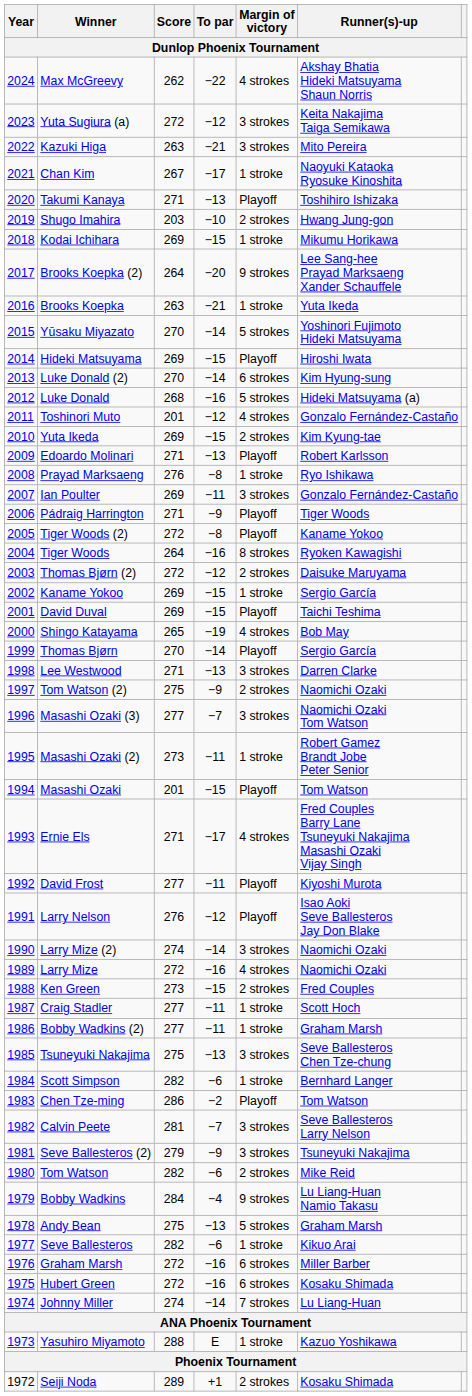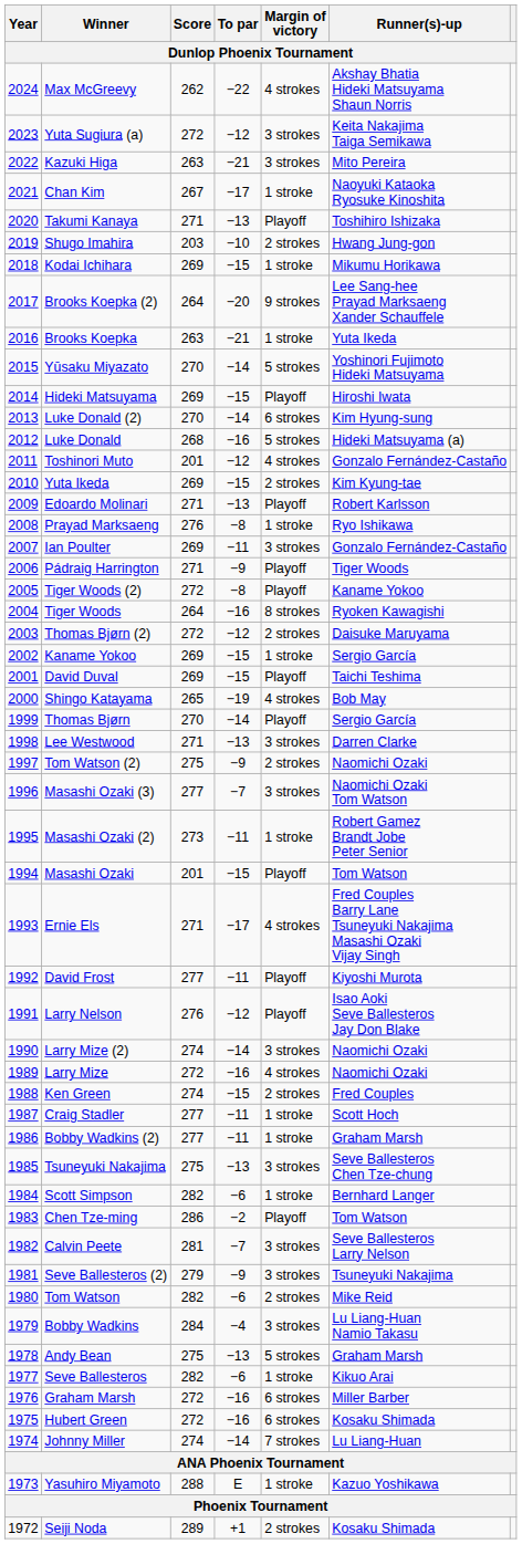 <table class=wikitable style="font-size:95%">
 <tr>
 <th>Year</th>
 <th>Winner</th>
 <th>Score</th>
 <th>To par</th>
 <th>Margin of<br>victory</th>
 <th>Runner(s)-up</th>
 <th></th>
 </tr>
 <tr>
 <th colspan=7>Dunlop Phoenix Tournament</th>
 </tr>
 <tr>
 <td><a href='#'>2024</a></td>
 <td> <a href='#'>Max McGreevy</a></td>
 <td align=center>262</td>
 <td align=center>−22</td>
 <td>4 strokes</td>
 <td> <a href='#'>Akshay Bhatia</a><br> <a href='#'>Hideki Matsuyama</a><br> <a href='#'>Shaun Norris</a></td>
 <td></td>
 </tr>
 <tr>
 <td><a href='#'>2023</a></td>
 <td> <a href='#'>Yuta Sugiura</a> (a)</td>
 <td align=center>272</td>
 <td align=center>−12</td>
 <td>3 strokes</td>
 <td> <a href='#'>Keita Nakajima</a><br> <a href='#'>Taiga Semikawa</a></td>
 <td></td>
 </tr>
 <tr>
 <td><a href='#'>2022</a></td>
 <td> <a href='#'>Kazuki Higa</a></td>
 <td align=center>263</td>
 <td align=center>−21</td>
 <td>3 strokes</td>
 <td> <a href='#'>Mito Pereira</a></td>
 <td></td>
 </tr>
 <tr>
 <td><a href='#'>2021</a></td>
 <td> <a href='#'>Chan Kim</a></td>
 <td align=center>267</td>
 <td align=center>−17</td>
 <td>1 stroke</td>
 <td> <a href='#'>Naoyuki Kataoka</a><br> <a href='#'>Ryosuke Kinoshita</a></td>
 <td></td>
 </tr>
 <tr>
 <td><a href='#'>2020</a></td>
 <td> <a href='#'>Takumi Kanaya</a></td>
 <td align=center>271</td>
 <td align=center>−13</td>
 <td>Playoff</td>
 <td> <a href='#'>Toshihiro Ishizaka</a></td>
 <td></td>
 </tr>
 <tr>
 <td><a href='#'>2019</a></td>
 <td> <a href='#'>Shugo Imahira</a></td>
 <td align=center>203</td>
 <td align=center>−10</td>
 <td>2 strokes</td>
 <td> <a href='#'>Hwang Jung-gon</a></td>
 <td></td>
 </tr>
 <tr>
 <td><a href='#'>2018</a></td>
 <td> <a href='#'>Kodai Ichihara</a></td>
 <td align=center>269</td>
 <td align=center>−15</td>
 <td>1 stroke</td>
 <td> <a href='#'>Mikumu Horikawa</a></td>
 <td></td>
 </tr>
 <tr>
 <td><a href='#'>2017</a></td>
 <td> <a href='#'>Brooks Koepka</a> (2)</td>
 <td align=center>264</td>
 <td align=center>−20</td>
 <td>9 strokes</td>
 <td> <a href='#'>Lee Sang-hee</a><br> <a href='#'>Prayad Marksaeng</a><br> <a href='#'>Xander Schauffele</a></td>
 <td></td>
 </tr>
 <tr>
 <td><a href='#'>2016</a></td>
 <td> <a href='#'>Brooks Koepka</a></td>
 <td align=center>263</td>
 <td align=center>−21</td>
 <td>1 stroke</td>
 <td> <a href='#'>Yuta Ikeda</a></td>
 <td></td>
 </tr>
 <tr>
 <td><a href='#'>2015</a></td>
 <td> <a href='#'>Yūsaku Miyazato</a></td>
 <td align=center>270</td>
 <td align=center>−14</td>
 <td>5 strokes</td>
 <td> <a href='#'>Yoshinori Fujimoto</a><br> <a href='#'>Hideki Matsuyama</a></td>
 <td></td>
 </tr>
 <tr>
 <td><a href='#'>2014</a></td>
 <td> <a href='#'>Hideki Matsuyama</a></td>
 <td align=center>269</td>
 <td align=center>−15</td>
 <td>Playoff</td>
 <td> <a href='#'>Hiroshi Iwata</a></td>
 <td></td>
 </tr>
 <tr>
 <td><a href='#'>2013</a></td>
 <td> <a href='#'>Luke Donald</a> (2)</td>
 <td align=center>270</td>
 <td align=center>−14</td>
 <td>6 strokes</td>
 <td> <a href='#'>Kim Hyung-sung</a></td>
 <td></td>
 </tr>
 <tr>
 <td><a href='#'>2012</a></td>
 <td> <a href='#'>Luke Donald</a></td>
 <td align=center>268</td>
 <td align=center>−16</td>
 <td>5 strokes</td>
 <td> <a href='#'>Hideki Matsuyama</a> (a)</td>
 <td></td>
 </tr>
 <tr>
 <td><a href='#'>2011</a></td>
 <td> <a href='#'>Toshinori Muto</a></td>
 <td align=center>201</td>
 <td align=center>−12</td>
 <td>4 strokes</td>
 <td> <a href='#'>Gonzalo Fernández-Castaño</a></td>
 <td></td>
 </tr>
 <tr>
 <td><a href='#'>2010</a></td>
 <td> <a href='#'>Yuta Ikeda</a></td>
 <td align=center>269</td>
 <td align=center>−15</td>
 <td>2 strokes</td>
 <td> <a href='#'>Kim Kyung-tae</a></td>
 <td></td>
 </tr>
 <tr>
 <td><a href='#'>2009</a></td>
 <td> <a href='#'>Edoardo Molinari</a></td>
 <td align=center>271</td>
 <td align=center>−13</td>
 <td>Playoff</td>
 <td> <a href='#'>Robert Karlsson</a></td>
 <td></td>
 </tr>
 <tr>
 <td><a href='#'>2008</a></td>
 <td> <a href='#'>Prayad Marksaeng</a></td>
 <td align=center>276</td>
 <td align=center>−8</td>
 <td>1 stroke</td>
 <td> <a href='#'>Ryo Ishikawa</a></td>
 <td></td>
 </tr>
 <tr>
 <td><a href='#'>2007</a></td>
 <td> <a href='#'>Ian Poulter</a></td>
 <td align=center>269</td>
 <td align=center>−11</td>
 <td>3 strokes</td>
 <td> <a href='#'>Gonzalo Fernández-Castaño</a></td>
 <td></td>
 </tr>
 <tr>
 <td><a href='#'>2006</a></td>
 <td> <a href='#'>Pádraig Harrington</a></td>
 <td align=center>271</td>
 <td align=center>−9</td>
 <td>Playoff</td>
 <td> <a href='#'>Tiger Woods</a></td>
 <td></td>
 </tr>
 <tr>
 <td><a href='#'>2005</a></td>
 <td> <a href='#'>Tiger Woods</a> (2)</td>
 <td align=center>272</td>
 <td align=center>−8</td>
 <td>Playoff</td>
 <td> <a href='#'>Kaname Yokoo</a></td>
 <td></td>
 </tr>
 <tr>
 <td><a href='#'>2004</a></td>
 <td> <a href='#'>Tiger Woods</a></td>
 <td align=center>264</td>
 <td align=center>−16</td>
 <td>8 strokes</td>
 <td> <a href='#'>Ryoken Kawagishi</a></td>
 <td></td>
 </tr>
 <tr>
 <td><a href='#'>2003</a></td>
 <td> <a href='#'>Thomas Bjørn</a> (2)</td>
 <td align=center>272</td>
 <td align=center>−12</td>
 <td>2 strokes</td>
 <td> <a href='#'>Daisuke Maruyama</a></td>
 <td></td>
 </tr>
 <tr>
 <td><a href='#'>2002</a></td>
 <td> <a href='#'>Kaname Yokoo</a></td>
 <td align=center>269</td>
 <td align=center>−15</td>
 <td>1 stroke</td>
 <td> <a href='#'>Sergio García</a></td>
 <td></td>
 </tr>
 <tr>
 <td><a href='#'>2001</a></td>
 <td> <a href='#'>David Duval</a></td>
 <td align=center>269</td>
 <td align=center>−15</td>
 <td>Playoff</td>
 <td> <a href='#'>Taichi Teshima</a></td>
 <td></td>
 </tr>
 <tr>
 <td><a href='#'>2000</a></td>
 <td> <a href='#'>Shingo Katayama</a></td>
 <td align=center>265</td>
 <td align=center>−19</td>
 <td>4 strokes</td>
 <td> <a href='#'>Bob May</a></td>
 <td></td>
 </tr>
 <tr>
 <td><a href='#'>1999</a></td>
 <td> <a href='#'>Thomas Bjørn</a></td>
 <td align=center>270</td>
 <td align=center>−14</td>
 <td>Playoff</td>
 <td> <a href='#'>Sergio García</a></td>
 <td></td>
 </tr>
 <tr>
 <td><a href='#'>1998</a></td>
 <td> <a href='#'>Lee Westwood</a></td>
 <td align=center>271</td>
 <td align=center>−13</td>
 <td>3 strokes</td>
 <td> <a href='#'>Darren Clarke</a></td>
 <td></td>
 </tr>
 <tr>
 <td><a href='#'>1997</a></td>
 <td> <a href='#'>Tom Watson</a> (2)</td>
 <td align=center>275</td>
 <td align=center>−9</td>
 <td>2 strokes</td>
 <td> <a href='#'>Naomichi Ozaki</a></td>
 <td></td>
 </tr>
 <tr>
 <td><a href='#'>1996</a></td>
 <td> <a href='#'>Masashi Ozaki</a> (3)</td>
 <td align=center>277</td>
 <td align=center>−7</td>
 <td>3 strokes</td>
 <td> <a href='#'>Naomichi Ozaki</a><br> <a href='#'>Tom Watson</a></td>
 <td></td>
 </tr>
 <tr>
 <td><a href='#'>1995</a></td>
 <td> <a href='#'>Masashi Ozaki</a> (2)</td>
 <td align=center>273</td>
 <td align=center>−11</td>
 <td>1 stroke</td>
 <td> <a href='#'>Robert Gamez</a><br> <a href='#'>Brandt Jobe</a><br> <a href='#'>Peter Senior</a></td>
 <td></td>
 </tr>
 <tr>
 <td><a href='#'>1994</a></td>
 <td> <a href='#'>Masashi Ozaki</a></td>
 <td align=center>201</td>
 <td align=center>−15</td>
 <td>Playoff</td>
 <td> <a href='#'>Tom Watson</a></td>
 <td></td>
 </tr>
 <tr>
 <td><a href='#'>1993</a></td>
 <td> <a href='#'>Ernie Els</a></td>
 <td align=center>271</td>
 <td align=center>−17</td>
 <td>4 strokes</td>
 <td> <a href='#'>Fred Couples</a><br> <a href='#'>Barry Lane</a><br> <a href='#'>Tsuneyuki Nakajima</a><br> <a href='#'>Masashi Ozaki</a><br> <a href='#'>Vijay Singh</a></td>
 <td></td>
 </tr>
 <tr>
 <td><a href='#'>1992</a></td>
 <td> <a href='#'>David Frost</a></td>
 <td align=center>277</td>
 <td align=center>−11</td>
 <td>Playoff</td>
 <td> <a href='#'>Kiyoshi Murota</a></td>
 <td></td>
 </tr>
 <tr>
 <td><a href='#'>1991</a></td>
 <td> <a href='#'>Larry Nelson</a></td>
 <td align=center>276</td>
 <td align=center>−12</td>
 <td>Playoff</td>
 <td> <a href='#'>Isao Aoki</a><br> <a href='#'>Seve Ballesteros</a><br> <a href='#'>Jay Don Blake</a></td>
 <td></td>
 </tr>
 <tr>
 <td><a href='#'>1990</a></td>
 <td> <a href='#'>Larry Mize</a> (2)</td>
 <td align=center>274</td>
 <td align=center>−14</td>
 <td>3 strokes</td>
 <td> <a href='#'>Naomichi Ozaki</a></td>
 <td></td>
 </tr>
 <tr>
 <td><a href='#'>1989</a></td>
 <td> <a href='#'>Larry Mize</a></td>
 <td align=center>272</td>
 <td align=center>−16</td>
 <td>4 strokes</td>
 <td> <a href='#'>Naomichi Ozaki</a></td>
 <td></td>
 </tr>
 <tr>
 <td><a href='#'>1988</a></td>
 <td> <a href='#'>Ken Green</a></td>
-<td align=center>273</td>
+<td align=center>274</td>
 <td align=center>−15</td>
 <td>2 strokes</td>
 <td> <a href='#'>Fred Couples</a></td>
 <td></td>
 </tr>
 <tr>
 <td><a href='#'>1987</a></td>
 <td> <a href='#'>Craig Stadler</a></td>
 <td align=center>277</td>
 <td align=center>−11</td>
 <td>1 stroke</td>
 <td> <a href='#'>Scott Hoch</a></td>
 <td></td>
 </tr>
 <tr>
 <td><a href='#'>1986</a></td>
 <td> <a href='#'>Bobby Wadkins</a> (2)</td>
 <td align=center>277</td>
 <td align=center>−11</td>
 <td>1 stroke</td>
 <td> <a href='#'>Graham Marsh</a></td>
 <td></td>
 </tr>
 <tr>
 <td><a href='#'>1985</a></td>
 <td> <a href='#'>Tsuneyuki Nakajima</a></td>
 <td align=center>275</td>
 <td align=center>−13</td>
 <td>3 strokes</td>
 <td> <a href='#'>Seve Ballesteros</a><br> <a href='#'>Chen Tze-chung</a></td>
 <td></td>
 </tr>
 <tr>
 <td><a href='#'>1984</a></td>
 <td> <a href='#'>Scott Simpson</a></td>
 <td align=center>282</td>
 <td align=center>−6</td>
 <td>1 stroke</td>
 <td> <a href='#'>Bernhard Langer</a></td>
 <td></td>
 </tr>
 <tr>
 <td><a href='#'>1983</a></td>
 <td> <a href='#'>Chen Tze-ming</a></td>
 <td align=center>286</td>
 <td align=center>−2</td>
 <td>Playoff</td>
 <td> <a href='#'>Tom Watson</a></td>
 <td></td>
 </tr>
 <tr>
 <td><a href='#'>1982</a></td>
 <td> <a href='#'>Calvin Peete</a></td>
 <td align=center>281</td>
 <td align=center>−7</td>
 <td>3 strokes</td>
 <td> <a href='#'>Seve Ballesteros</a><br> <a href='#'>Larry Nelson</a></td>
 <td></td>
 </tr>
 <tr>
 <td><a href='#'>1981</a></td>
 <td> <a href='#'>Seve Ballesteros</a> (2)</td>
 <td align=center>279</td>
 <td align=center>−9</td>
 <td>3 strokes</td>
 <td> <a href='#'>Tsuneyuki Nakajima</a></td>
 <td></td>
 </tr>
 <tr>
 <td><a href='#'>1980</a></td>
 <td> <a href='#'>Tom Watson</a></td>
 <td align=center>282</td>
 <td align=center>−6</td>
 <td>2 strokes</td>
 <td> <a href='#'>Mike Reid</a></td>
 <td></td>
 </tr>
 <tr>
 <td><a href='#'>1979</a></td>
 <td> <a href='#'>Bobby Wadkins</a></td>
 <td align=center>284</td>
 <td align=center>−4</td>
-<td>9 strokes</td>
+<td>3 strokes</td>
 <td> <a href='#'>Lu Liang-Huan</a><br> <a href='#'>Namio Takasu</a></td>
 <td></td>
 </tr>
 <tr>
 <td><a href='#'>1978</a></td>
 <td> <a href='#'>Andy Bean</a></td>
 <td align=center>275</td>
 <td align=center>−13</td>
 <td>5 strokes</td>
 <td> <a href='#'>Graham Marsh</a></td>
 <td></td>
 </tr>
 <tr>
 <td><a href='#'>1977</a></td>
 <td> <a href='#'>Seve Ballesteros</a></td>
 <td align=center>282</td>
 <td align=center>−6</td>
 <td>1 stroke</td>
 <td> <a href='#'>Kikuo Arai</a></td>
 <td></td>
 </tr>
 <tr>
 <td><a href='#'>1976</a></td>
 <td> <a href='#'>Graham Marsh</a></td>
 <td align=center>272</td>
 <td align=center>−16</td>
 <td>6 strokes</td>
 <td> <a href='#'>Miller Barber</a></td>
 <td></td>
 </tr>
 <tr>
 <td><a href='#'>1975</a></td>
 <td> <a href='#'>Hubert Green</a></td>
 <td align=center>272</td>
 <td align=center>−16</td>
 <td>6 strokes</td>
 <td> <a href='#'>Kosaku Shimada</a></td>
 <td></td>
 </tr>
 <tr>
 <td><a href='#'>1974</a></td>
 <td> <a href='#'>Johnny Miller</a></td>
 <td align=center>274</td>
 <td align=center>−14</td>
 <td>7 strokes</td>
 <td> <a href='#'>Lu Liang-Huan</a></td>
 <td></td>
 </tr>
 <tr>
 <th colspan=7>ANA Phoenix Tournament</th>
 </tr>
 <tr>
 <td><a href='#'>1973</a></td>
 <td> <a href='#'>Yasuhiro Miyamoto</a></td>
 <td align=center>288</td>
 <td align=center>E</td>
 <td>1 stroke</td>
 <td> <a href='#'>Kazuo Yoshikawa</a></td>
 <td></td>
 </tr>
 <tr>
 <th colspan=7>Phoenix Tournament</th>
 </tr>
 <tr>
 <td>1972</td>
 <td> <a href='#'>Seiji Noda</a></td>
 <td align=center>289</td>
 <td align=center>+1</td>
 <td>2 strokes</td>
 <td> <a href='#'>Kosaku Shimada</a></td>
 <td></td>
 </tr>
 </table>
